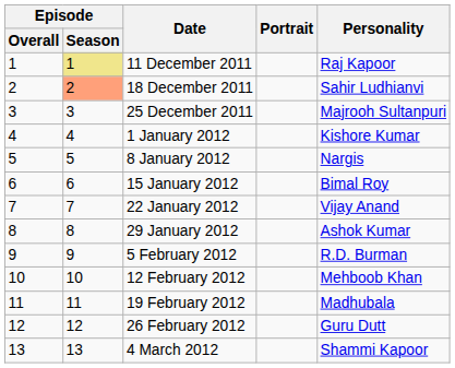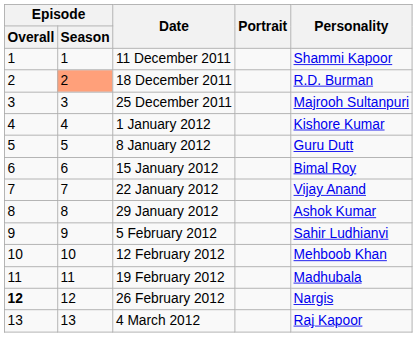 <table class="wikitable">
 <tr>
 <th colspan="2" scope="col">Episode</th>
 <th scope="col" rowspan="2">Date</th>
 <th scope="col" rowspan="2">Portrait</th>
 <th scope="col" rowspan="2">Personality</th>
 </tr>
 <tr>
 <th scope="col">Overall</th>
 <th scope="col">Season</th>
 </tr>
 <tr>
 <td>1</td>
-<td style="background: khaki;">1</td>
+<td>1</td>
 <td>11 December 2011</td>
 <td></td>
-<td><a href='#'>Raj Kapoor</a></td>
+<td><a href='#'>Shammi Kapoor</a></td>
 </tr>
 <tr>
 <td>2</td>
 <td style="background: lightsalmon;">2</td>
 <td>18 December 2011</td>
 <td></td>
-<td><a href='#'>Sahir Ludhianvi</a></td>
+<td><a href='#'>R.D. Burman</a></td>
 </tr>
 <tr>
 <td>3</td>
 <td>3</td>
 <td>25 December 2011</td>
 <td></td>
 <td><a href='#'>Majrooh Sultanpuri</a></td>
 </tr>
 <tr>
 <td>4</td>
 <td>4</td>
 <td>1 January 2012</td>
 <td></td>
 <td><a href='#'>Kishore Kumar</a></td>
 </tr>
 <tr>
 <td>5</td>
 <td>5</td>
 <td>8 January 2012</td>
 <td></td>
-<td><a href='#'>Nargis</a></td>
+<td><a href='#'>Guru Dutt</a></td>
 </tr>
 <tr>
 <td>6</td>
 <td>6</td>
 <td>15 January 2012</td>
 <td></td>
 <td><a href='#'>Bimal Roy</a></td>
 </tr>
 <tr>
 <td>7</td>
 <td>7</td>
 <td>22 January 2012</td>
 <td></td>
 <td><a href='#'>Vijay Anand</a></td>
 </tr>
 <tr>
 <td>8</td>
 <td>8</td>
 <td>29 January 2012</td>
 <td></td>
 <td><a href='#'>Ashok Kumar</a></td>
 </tr>
 <tr>
 <td>9</td>
 <td>9</td>
 <td>5 February 2012</td>
 <td></td>
-<td><a href='#'>R.D. Burman</a></td>
+<td><a href='#'>Sahir Ludhianvi</a></td>
 </tr>
 <tr>
 <td>10</td>
 <td>10</td>
 <td>12 February 2012</td>
 <td></td>
 <td><a href='#'>Mehboob Khan</a></td>
 </tr>
 <tr>
 <td>11</td>
 <td>11</td>
 <td>19 February 2012</td>
 <td></td>
 <td><a href='#'>Madhubala</a></td>
 </tr>
 <tr>
-<td>12</td>
+<td><strong>12</strong></td>
 <td>12</td>
 <td>26 February 2012</td>
 <td></td>
-<td><a href='#'>Guru Dutt</a></td>
+<td><a href='#'>Nargis</a></td>
 </tr>
 <tr>
 <td>13</td>
 <td>13</td>
 <td>4 March 2012</td>
 <td></td>
-<td><a href='#'>Shammi Kapoor</a></td>
+<td><a href='#'>Raj Kapoor</a></td>
 </tr>
 </table>
